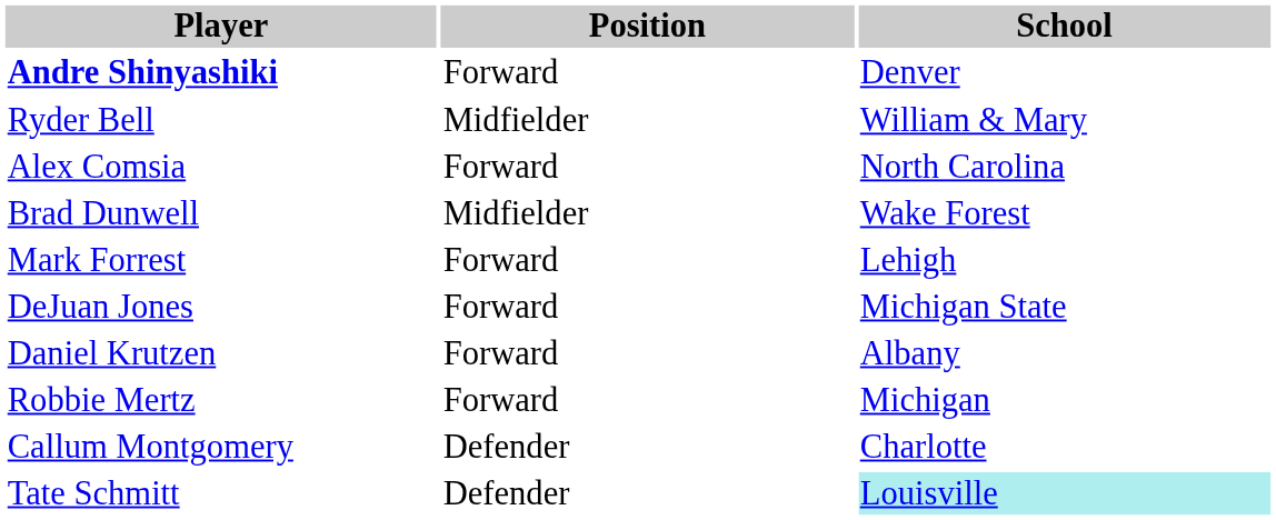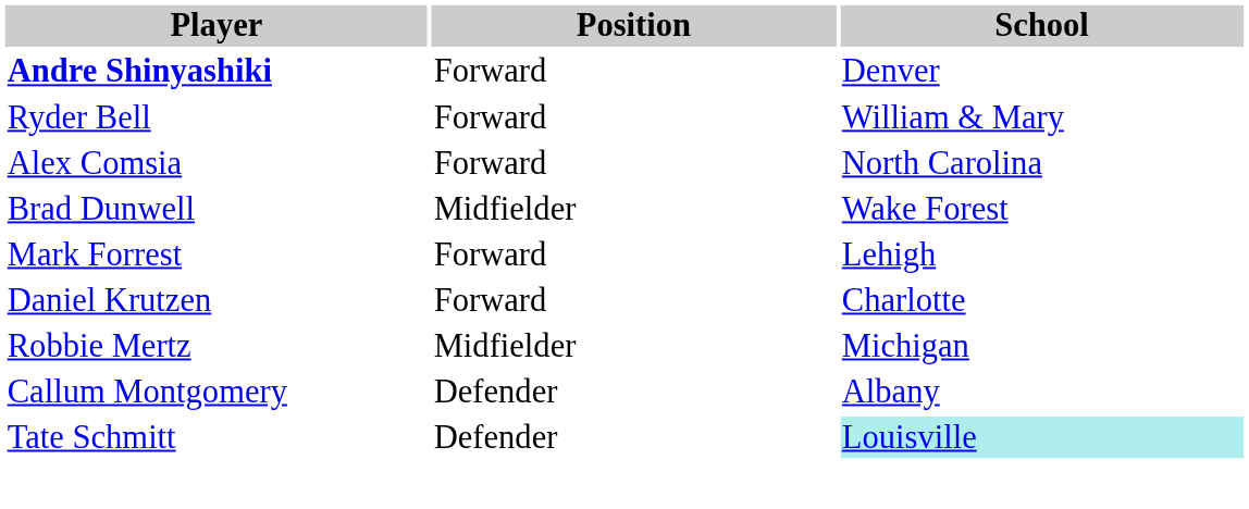 <table style="width:600px" "border:'1' 'solid' 'gray' ">
 <tr>
 <th bgcolor="#CCCCCC" style="width:23%">Player</th>
 <th bgcolor="#CCCCCC" style="width:22%"><strong>Position</strong></th>
 <th bgcolor="#CCCCCC" style="width:22%"><strong>School</strong></th>
 </tr>
 <tr>
 <td><strong><a href='#'>Andre Shinyashiki</a></strong></td>
 <td>Forward</td>
 <td><a href='#'>Denver</a></td>
 </tr>
 <tr>
 <td><a href='#'>Ryder Bell</a></td>
-<td>Midfielder</td>
+<td>Forward</td>
 <td><a href='#'>William & Mary</a></td>
 </tr>
 <tr>
 <td><a href='#'>Alex Comsia</a></td>
 <td>Forward</td>
 <td><a href='#'>North Carolina</a></td>
 </tr>
 <tr>
 <td><a href='#'>Brad Dunwell</a></td>
 <td>Midfielder</td>
 <td><a href='#'>Wake Forest</a></td>
 </tr>
 <tr>
 <td><a href='#'>Mark Forrest</a></td>
 <td>Forward</td>
 <td><a href='#'>Lehigh</a></td>
 </tr>
 <tr>
-<td><a href='#'>DeJuan Jones</a></td>
-<td>Forward</td>
-<td><a href='#'>Michigan State</a></td>
-</tr>
-<tr>
 <td><a href='#'>Daniel Krutzen</a></td>
 <td>Forward</td>
-<td><a href='#'>Albany</a></td>
+<td><a href='#'>Charlotte</a></td>
 </tr>
 <tr>
 <td><a href='#'>Robbie Mertz</a></td>
-<td>Forward</td>
+<td>Midfielder</td>
 <td><a href='#'>Michigan</a></td>
 </tr>
 <tr>
 <td><a href='#'>Callum Montgomery</a></td>
 <td>Defender</td>
-<td><a href='#'>Charlotte</a></td>
+<td><a href='#'>Albany</a></td>
 </tr>
 <tr>
 <td><a href='#'>Tate Schmitt</a></td>
 <td>Defender</td>
 <td style="background: paleturquoise;"><a href='#'>Louisville</a></td>
 </tr>
 </table>
